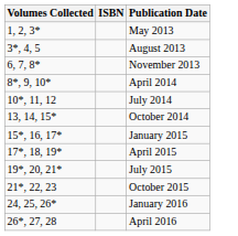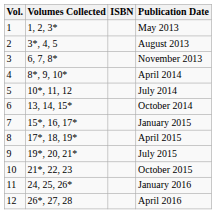 <table class="wikitable">
 <tr>
+<th>Vol.</th>
 <th>Volumes Collected</th>
 <th>ISBN</th>
 <th>Publication Date</th>
 </tr>
 <tr>
+<td>1</td>
 <td>1, 2, 3*</td>
 <td></td>
 <td>May 2013</td>
 </tr>
 <tr>
+<td>2</td>
 <td>3*, 4, 5</td>
 <td></td>
 <td>August 2013</td>
 </tr>
 <tr>
+<td>3</td>
 <td>6, 7, 8*</td>
 <td></td>
 <td>November 2013</td>
 </tr>
 <tr>
+<td>4</td>
 <td>8*, 9, 10*</td>
 <td></td>
 <td>April 2014</td>
 </tr>
 <tr>
+<td>5</td>
 <td>10*, 11, 12</td>
 <td></td>
 <td>July 2014</td>
 </tr>
 <tr>
+<td>6</td>
 <td>13, 14, 15*</td>
 <td></td>
 <td>October 2014</td>
 </tr>
 <tr>
+<td>7</td>
 <td>15*, 16, 17*</td>
 <td></td>
 <td>January 2015</td>
 </tr>
 <tr>
+<td>8</td>
 <td>17*, 18, 19*</td>
 <td></td>
 <td>April 2015</td>
 </tr>
 <tr>
+<td>9</td>
 <td>19*, 20, 21*</td>
 <td></td>
 <td>July 2015</td>
 </tr>
 <tr>
+<td>10</td>
 <td>21*, 22, 23</td>
 <td></td>
 <td>October 2015</td>
 </tr>
 <tr>
+<td>11</td>
 <td>24, 25, 26*</td>
 <td></td>
 <td>January 2016</td>
 </tr>
 <tr>
+<td>12</td>
 <td>26*, 27, 28</td>
 <td></td>
 <td>April 2016</td>
 </tr>
 </table>
